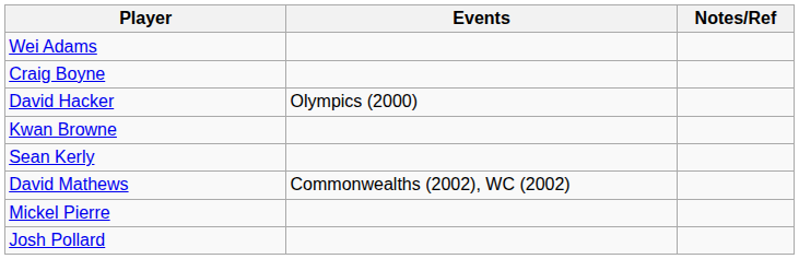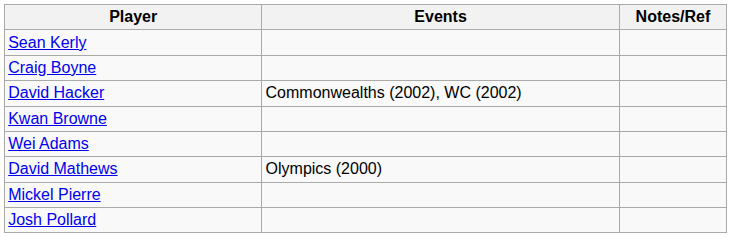 <table class="wikitable">
 <tr>
 <th width=250>Player</th>
 <th width=350>Events</th>
 <th width=100>Notes/Ref</th>
 </tr>
 <tr>
-<td> <a href='#'>Wei Adams</a></td>
+<td> <a href='#'>Sean Kerly</a></td>
 <td></td>
 <td></td>
 </tr>
 <tr>
 <td> <a href='#'>Craig Boyne</a></td>
 <td></td>
 <td></td>
 </tr>
 <tr>
 <td> <a href='#'>David Hacker</a></td>
-<td>Olympics (2000)</td>
+<td>Commonwealths (2002), WC (2002)</td>
 <td></td>
 </tr>
 <tr>
 <td> <a href='#'>Kwan Browne</a></td>
 <td></td>
 <td></td>
 </tr>
 <tr>
-<td> <a href='#'>Sean Kerly</a></td>
+<td> <a href='#'>Wei Adams</a></td>
 <td></td>
 <td></td>
 </tr>
 <tr>
 <td> <a href='#'>David Mathews</a></td>
-<td>Commonwealths (2002), WC (2002)</td>
+<td>Olympics (2000)</td>
 <td></td>
 </tr>
 <tr>
 <td> <a href='#'>Mickel Pierre</a></td>
 <td></td>
 <td></td>
 </tr>
 <tr>
 <td> <a href='#'>Josh Pollard</a></td>
 <td></td>
 <td></td>
 </tr>
 </table>
